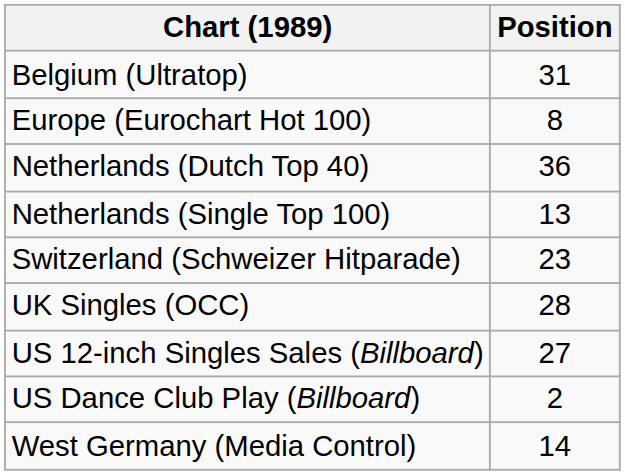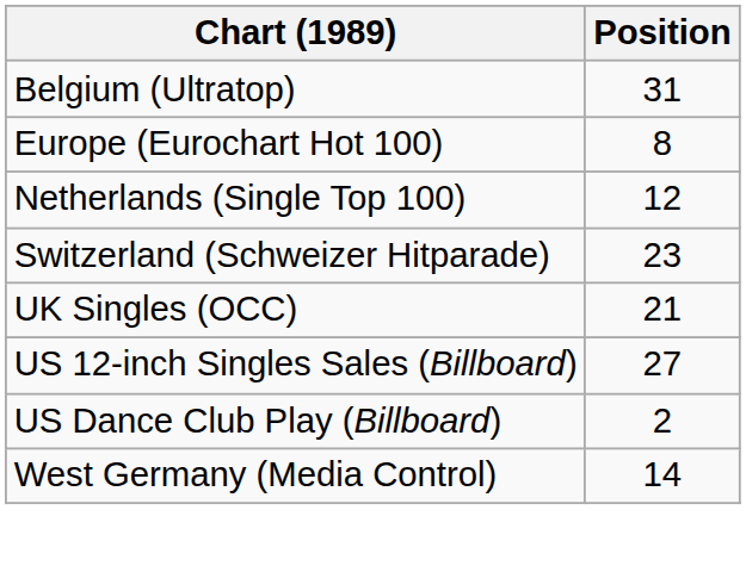 <table class="wikitable sortable">
 <tr>
 <th>Chart (1989)</th>
 <th>Position</th>
 </tr>
 <tr>
 <td>Belgium (Ultratop)</td>
 <td align="center">31</td>
 </tr>
 <tr>
 <td>Europe (Eurochart Hot 100)</td>
 <td align="center">8</td>
 </tr>
 <tr>
-<td>Netherlands (Dutch Top 40)</td>
-<td align="center">36</td>
-</tr>
-<tr>
 <td>Netherlands (Single Top 100)</td>
-<td align="center">13</td>
+<td align="center">12</td>
 </tr>
 <tr>
 <td>Switzerland (Schweizer Hitparade)</td>
 <td align="center">23</td>
 </tr>
 <tr>
 <td>UK Singles (OCC)</td>
-<td align="center">28</td>
+<td align="center">21</td>
 </tr>
 <tr>
 <td>US 12-inch Singles Sales (<em>Billboard</em>)</td>
 <td align="center">27</td>
 </tr>
 <tr>
 <td>US Dance Club Play (<em>Billboard</em>)</td>
 <td align="center">2</td>
 </tr>
 <tr>
 <td>West Germany (Media Control)</td>
 <td align="center">14</td>
 </tr>
 </table>
